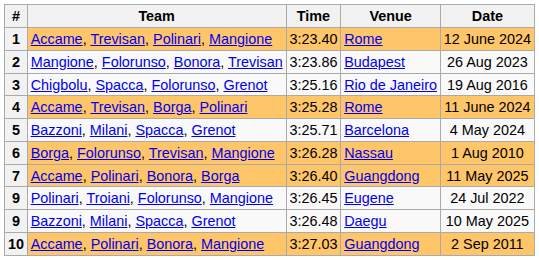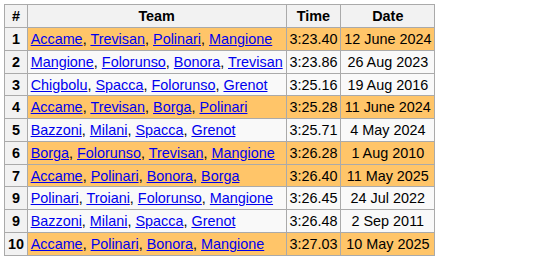 <table class="wikitable" style="font-size:90%; text-align:center;">
 <tr>
 <th>#</th>
 <th>Team</th>
 <th>Time</th>
-<th>Venue</th>
 <th>Date</th>
 </tr>
 <tr bgcolor=ffc569>
 <th>1</th>
 <td align=left><a href='#'>Accame</a>, <a href='#'>Trevisan</a>, <a href='#'>Polinari</a>, <a href='#'>Mangione</a></td>
 <td>3:23.40</td>
-<td align=left> <a href='#'>Rome</a></td>
 <td>12 June 2024</td>
 </tr>
 <tr>
 <th>2</th>
 <td align=left><a href='#'>Mangione</a>, <a href='#'>Folorunso</a>, <a href='#'>Bonora</a>, <a href='#'>Trevisan</a></td>
 <td>3:23.86</td>
-<td align=left> <a href='#'>Budapest</a></td>
 <td>26 Aug 2023</td>
 </tr>
 <tr>
 <th>3</th>
 <td align=left><a href='#'>Chigbolu</a>, <a href='#'>Spacca</a>, <a href='#'>Folorunso</a>, <a href='#'>Grenot</a></td>
 <td>3:25.16</td>
-<td align=left> <a href='#'>Rio de Janeiro</a></td>
 <td>19 Aug 2016</td>
 </tr>
 <tr bgcolor=ffc569>
 <th>4</th>
 <td align=left><a href='#'>Accame</a>, <a href='#'>Trevisan</a>, <a href='#'>Borga</a>, <a href='#'>Polinari</a></td>
 <td>3:25.28</td>
-<td align=left> <a href='#'>Rome</a></td>
 <td>11 June 2024</td>
 </tr>
 <tr>
 <th>5</th>
 <td align=left><a href='#'>Bazzoni</a>, <a href='#'>Milani</a>, <a href='#'>Spacca</a>, <a href='#'>Grenot</a></td>
 <td>3:25.71</td>
-<td align=left> <a href='#'>Barcelona</a></td>
 <td>4 May 2024</td>
 </tr>
 <tr bgcolor=ffc569>
 <th>6</th>
 <td align=left><a href='#'>Borga</a>, <a href='#'>Folorunso</a>, <a href='#'>Trevisan</a>, <a href='#'>Mangione</a></td>
 <td>3:26.28</td>
-<td align=left> <a href='#'>Nassau</a></td>
 <td>1 Aug 2010</td>
 </tr>
 <tr bgcolor=ffc569>
 <th>7</th>
 <td align=left><a href='#'>Accame</a>, <a href='#'>Polinari</a>, <a href='#'>Bonora</a>, <a href='#'>Borga</a></td>
 <td>3:26.40</td>
-<td align=left> <a href='#'>Guangdong</a></td>
 <td>11 May 2025</td>
 </tr>
 <tr>
 <th>9</th>
 <td align=left><a href='#'>Polinari</a>, <a href='#'>Troiani</a>, <a href='#'>Folorunso</a>, <a href='#'>Mangione</a></td>
 <td>3:26.45</td>
-<td align=left> <a href='#'>Eugene</a></td>
 <td>24 Jul 2022</td>
 </tr>
 <tr>
 <th>9</th>
 <td align=left><a href='#'>Bazzoni</a>, <a href='#'>Milani</a>, <a href='#'>Spacca</a>, <a href='#'>Grenot</a></td>
 <td>3:26.48</td>
-<td align=left> <a href='#'>Daegu</a></td>
-<td>10 May 2025</td>
+<td>2 Sep 2011</td>
 </tr>
 <tr bgcolor=ffc569>
 <th>10</th>
 <td align=left><a href='#'>Accame</a>, <a href='#'>Polinari</a>, <a href='#'>Bonora</a>, <a href='#'>Mangione</a></td>
 <td>3:27.03</td>
-<td align=left> <a href='#'>Guangdong</a></td>
-<td>2 Sep 2011</td>
+<td>10 May 2025</td>
 </tr>
 </table>
